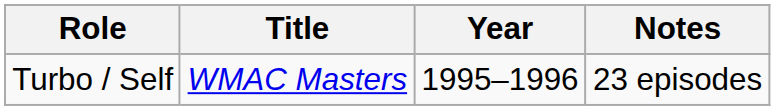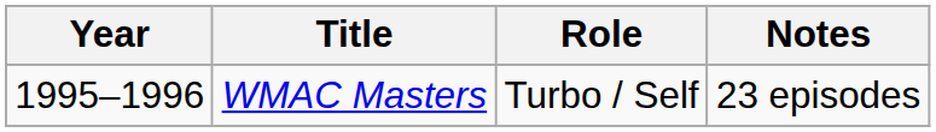 <table class="wikitable">
 <tr>
+<th>Year</th>
+<th>Title</th>
 <th>Role</th>
-<th>Title</th>
-<th>Year</th>
 <th>Notes</th>
 </tr>
 <tr>
+<td>1995–1996</td>
+<td><em><a href='#'>WMAC Masters</a></em></td>
 <td>Turbo / Self</td>
-<td><em><a href='#'>WMAC Masters</a></em></td>
-<td>1995–1996</td>
 <td>23 episodes</td>
 </tr>
 </table>
